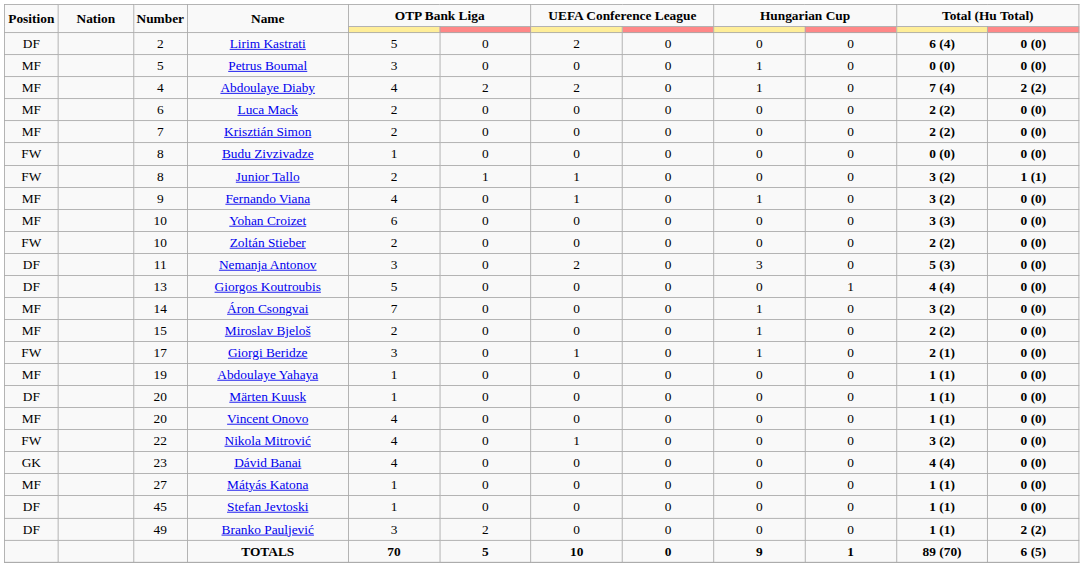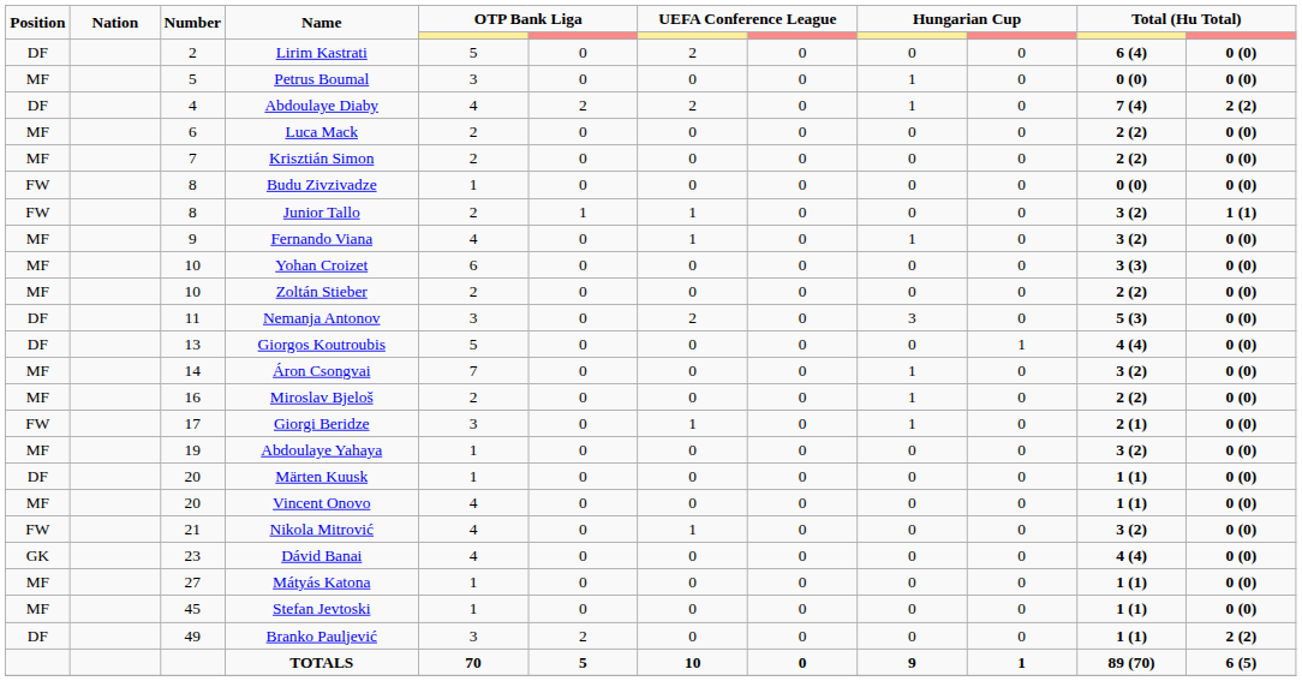 <table class="wikitable" style="font-size: 95%; text-align: center;">
 <tr>
 <td rowspan="2" width="5%" align="center"><strong>Position</strong></td>
 <td rowspan="2" width="7%" align="center"><strong>Nation</strong></td>
 <td rowspan="2" width="5%" align="center"><strong>Number</strong></td>
 <td rowspan="2" width="15%" align="center"><strong>Name</strong></td>
 <td colspan="2" align="center"><strong>OTP Bank Liga</strong></td>
 <td colspan="2" align="center"><strong>UEFA Conference League</strong></td>
 <td colspan="2" align="center"><strong>Hungarian Cup</strong></td>
 <td colspan="2" align="center"><strong>Total (Hu Total)</strong></td>
 </tr>
 <tr>
 <th width=60 style="background: #FFEE99"></th>
 <th width=60 style="background: #FF8888"></th>
 <th width=60 style="background: #FFEE99"></th>
 <th width=60 style="background: #FF8888"></th>
 <th width=60 style="background: #FFEE99"></th>
 <th width=60 style="background: #FF8888"></th>
 <th width=60 style="background: #FFEE99"></th>
 <th width=60 style="background: #FF8888"></th>
 </tr>
 <tr>
 <td>DF</td>
 <td></td>
 <td>2</td>
 <td><a href='#'>Lirim Kastrati</a></td>
 <td>5</td>
 <td>0</td>
 <td>2</td>
 <td>0</td>
 <td>0</td>
 <td>0</td>
 <td><strong>6 (4)</strong></td>
 <td><strong>0 (0)</strong></td>
 </tr>
 <tr>
 <td>MF</td>
 <td></td>
 <td>5</td>
 <td><a href='#'>Petrus Boumal</a></td>
 <td>3</td>
 <td>0</td>
 <td>0</td>
 <td>0</td>
 <td>1</td>
 <td>0</td>
 <td><strong>0 (0)</strong></td>
 <td><strong>0 (0)</strong></td>
 </tr>
 <tr>
-<td>MF</td>
+<td>DF</td>
 <td></td>
 <td>4</td>
 <td><a href='#'>Abdoulaye Diaby</a></td>
 <td>4</td>
 <td>2</td>
 <td>2</td>
 <td>0</td>
 <td>1</td>
 <td>0</td>
 <td><strong>7 (4)</strong></td>
 <td><strong>2 (2)</strong></td>
 </tr>
 <tr>
 <td>MF</td>
 <td></td>
 <td>6</td>
 <td><a href='#'>Luca Mack</a></td>
 <td>2</td>
 <td>0</td>
 <td>0</td>
 <td>0</td>
 <td>0</td>
 <td>0</td>
 <td><strong>2 (2)</strong></td>
 <td><strong>0 (0)</strong></td>
 </tr>
 <tr>
 <td>MF</td>
 <td></td>
 <td>7</td>
 <td><a href='#'>Krisztián Simon</a></td>
 <td>2</td>
 <td>0</td>
 <td>0</td>
 <td>0</td>
 <td>0</td>
 <td>0</td>
 <td><strong>2 (2)</strong></td>
 <td><strong>0 (0)</strong></td>
 </tr>
 <tr>
 <td>FW</td>
 <td></td>
 <td>8</td>
 <td><a href='#'>Budu Zivzivadze</a></td>
 <td>1</td>
 <td>0</td>
 <td>0</td>
 <td>0</td>
 <td>0</td>
 <td>0</td>
 <td><strong>0 (0)</strong></td>
 <td><strong>0 (0)</strong></td>
 </tr>
 <tr>
 <td>FW</td>
 <td></td>
 <td>8</td>
 <td><a href='#'>Junior Tallo</a></td>
 <td>2</td>
 <td>1</td>
 <td>1</td>
 <td>0</td>
 <td>0</td>
 <td>0</td>
 <td><strong>3 (2)</strong></td>
 <td><strong>1 (1)</strong></td>
 </tr>
 <tr>
 <td>MF</td>
 <td></td>
 <td>9</td>
 <td><a href='#'>Fernando Viana</a></td>
 <td>4</td>
 <td>0</td>
 <td>1</td>
 <td>0</td>
 <td>1</td>
 <td>0</td>
 <td><strong>3 (2)</strong></td>
 <td><strong>0 (0)</strong></td>
 </tr>
 <tr>
 <td>MF</td>
 <td></td>
 <td>10</td>
 <td><a href='#'>Yohan Croizet</a></td>
 <td>6</td>
 <td>0</td>
 <td>0</td>
 <td>0</td>
 <td>0</td>
 <td>0</td>
 <td><strong>3 (3)</strong></td>
 <td><strong>0 (0)</strong></td>
 </tr>
 <tr>
-<td>FW</td>
+<td>MF</td>
 <td></td>
 <td>10</td>
 <td><a href='#'>Zoltán Stieber</a></td>
 <td>2</td>
 <td>0</td>
 <td>0</td>
 <td>0</td>
 <td>0</td>
 <td>0</td>
 <td><strong>2 (2)</strong></td>
 <td><strong>0 (0)</strong></td>
 </tr>
 <tr>
 <td>DF</td>
 <td></td>
 <td>11</td>
 <td><a href='#'>Nemanja Antonov</a></td>
 <td>3</td>
 <td>0</td>
 <td>2</td>
 <td>0</td>
 <td>3</td>
 <td>0</td>
 <td><strong>5 (3)</strong></td>
 <td><strong>0 (0)</strong></td>
 </tr>
 <tr>
 <td>DF</td>
 <td></td>
 <td>13</td>
 <td><a href='#'>Giorgos Koutroubis</a></td>
 <td>5</td>
 <td>0</td>
 <td>0</td>
 <td>0</td>
 <td>0</td>
 <td>1</td>
 <td><strong>4 (4)</strong></td>
 <td><strong>0 (0)</strong></td>
 </tr>
 <tr>
 <td>MF</td>
 <td></td>
 <td>14</td>
 <td><a href='#'>Áron Csongvai</a></td>
 <td>7</td>
 <td>0</td>
 <td>0</td>
 <td>0</td>
 <td>1</td>
 <td>0</td>
 <td><strong>3 (2)</strong></td>
 <td><strong>0 (0)</strong></td>
 </tr>
 <tr>
 <td>MF</td>
 <td></td>
-<td>15</td>
+<td>16</td>
 <td><a href='#'>Miroslav Bjeloš</a></td>
 <td>2</td>
 <td>0</td>
 <td>0</td>
 <td>0</td>
 <td>1</td>
 <td>0</td>
 <td><strong>2 (2)</strong></td>
 <td><strong>0 (0)</strong></td>
 </tr>
 <tr>
 <td>FW</td>
 <td></td>
 <td>17</td>
 <td><a href='#'>Giorgi Beridze</a></td>
 <td>3</td>
 <td>0</td>
 <td>1</td>
 <td>0</td>
 <td>1</td>
 <td>0</td>
 <td><strong>2 (1)</strong></td>
 <td><strong>0 (0)</strong></td>
 </tr>
 <tr>
 <td>MF</td>
 <td></td>
 <td>19</td>
 <td><a href='#'>Abdoulaye Yahaya</a></td>
 <td>1</td>
 <td>0</td>
 <td>0</td>
 <td>0</td>
 <td>0</td>
 <td>0</td>
-<td><strong>1 (1)</strong></td>
+<td><strong>3 (2)</strong></td>
 <td><strong>0 (0)</strong></td>
 </tr>
 <tr>
 <td>DF</td>
 <td></td>
 <td>20</td>
 <td><a href='#'>Märten Kuusk</a></td>
 <td>1</td>
 <td>0</td>
 <td>0</td>
 <td>0</td>
 <td>0</td>
 <td>0</td>
 <td><strong>1 (1)</strong></td>
 <td><strong>0 (0)</strong></td>
 </tr>
 <tr>
 <td>MF</td>
 <td></td>
 <td>20</td>
 <td><a href='#'>Vincent Onovo</a></td>
 <td>4</td>
 <td>0</td>
 <td>0</td>
 <td>0</td>
 <td>0</td>
 <td>0</td>
 <td><strong>1 (1)</strong></td>
 <td><strong>0 (0)</strong></td>
 </tr>
 <tr>
 <td>FW</td>
 <td></td>
-<td>22</td>
+<td>21</td>
 <td><a href='#'>Nikola Mitrović</a></td>
 <td>4</td>
 <td>0</td>
 <td>1</td>
 <td>0</td>
 <td>0</td>
 <td>0</td>
 <td><strong>3 (2)</strong></td>
 <td><strong>0 (0)</strong></td>
 </tr>
 <tr>
 <td>GK</td>
 <td></td>
 <td>23</td>
 <td><a href='#'>Dávid Banai</a></td>
 <td>4</td>
 <td>0</td>
 <td>0</td>
 <td>0</td>
 <td>0</td>
 <td>0</td>
 <td><strong>4 (4)</strong></td>
 <td><strong>0 (0)</strong></td>
 </tr>
 <tr>
 <td>MF</td>
 <td></td>
 <td>27</td>
 <td><a href='#'>Mátyás Katona</a></td>
 <td>1</td>
 <td>0</td>
 <td>0</td>
 <td>0</td>
 <td>0</td>
 <td>0</td>
 <td><strong>1 (1)</strong></td>
 <td><strong>0 (0)</strong></td>
 </tr>
 <tr>
-<td>DF</td>
+<td>MF</td>
 <td></td>
 <td>45</td>
 <td><a href='#'>Stefan Jevtoski</a></td>
 <td>1</td>
 <td>0</td>
 <td>0</td>
 <td>0</td>
 <td>0</td>
 <td>0</td>
 <td><strong>1 (1)</strong></td>
 <td><strong>0 (0)</strong></td>
 </tr>
 <tr>
 <td>DF</td>
 <td></td>
 <td>49</td>
 <td><a href='#'>Branko Pauljević</a></td>
 <td>3</td>
 <td>2</td>
 <td>0</td>
 <td>0</td>
 <td>0</td>
 <td>0</td>
 <td><strong>1 (1)</strong></td>
 <td><strong>2 (2)</strong></td>
 </tr>
 <tr>
 <td></td>
 <td></td>
 <td></td>
 <td><strong>TOTALS</strong></td>
 <td><strong>70</strong></td>
 <td><strong>5</strong></td>
 <td><strong>10</strong></td>
 <td><strong>0</strong></td>
 <td><strong>9</strong></td>
 <td><strong>1</strong></td>
 <td><strong>89 (70)</strong></td>
 <td><strong>6 (5)</strong></td>
 </tr>
 <tr>
 </tr>
 </table>
